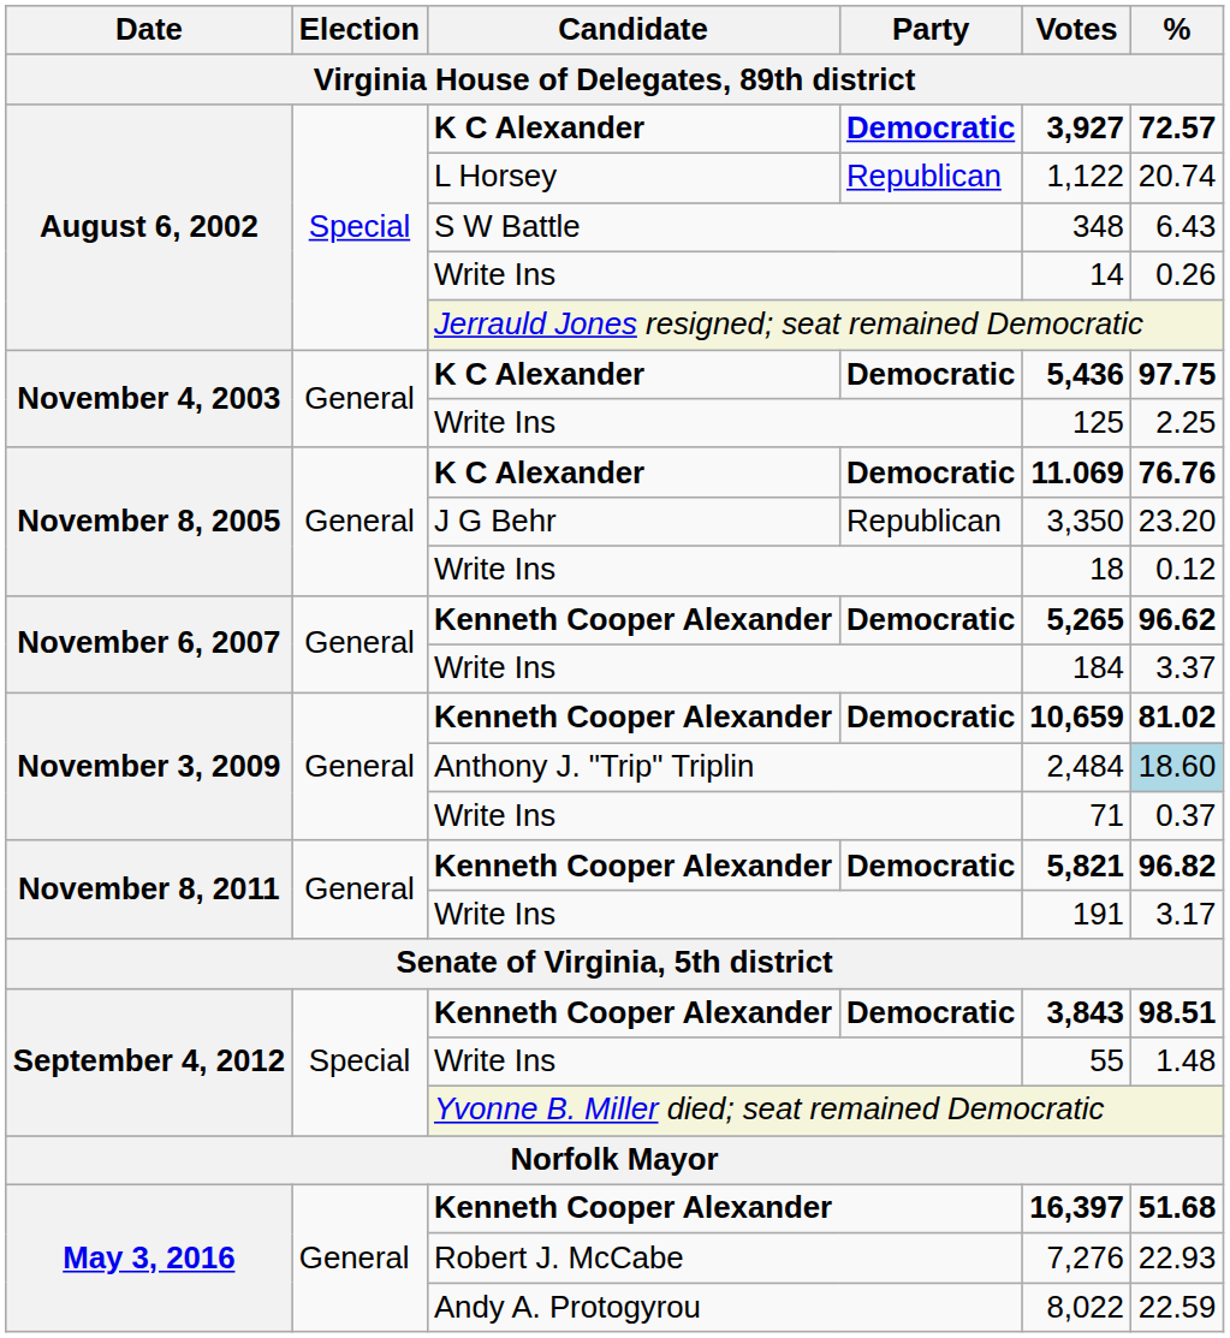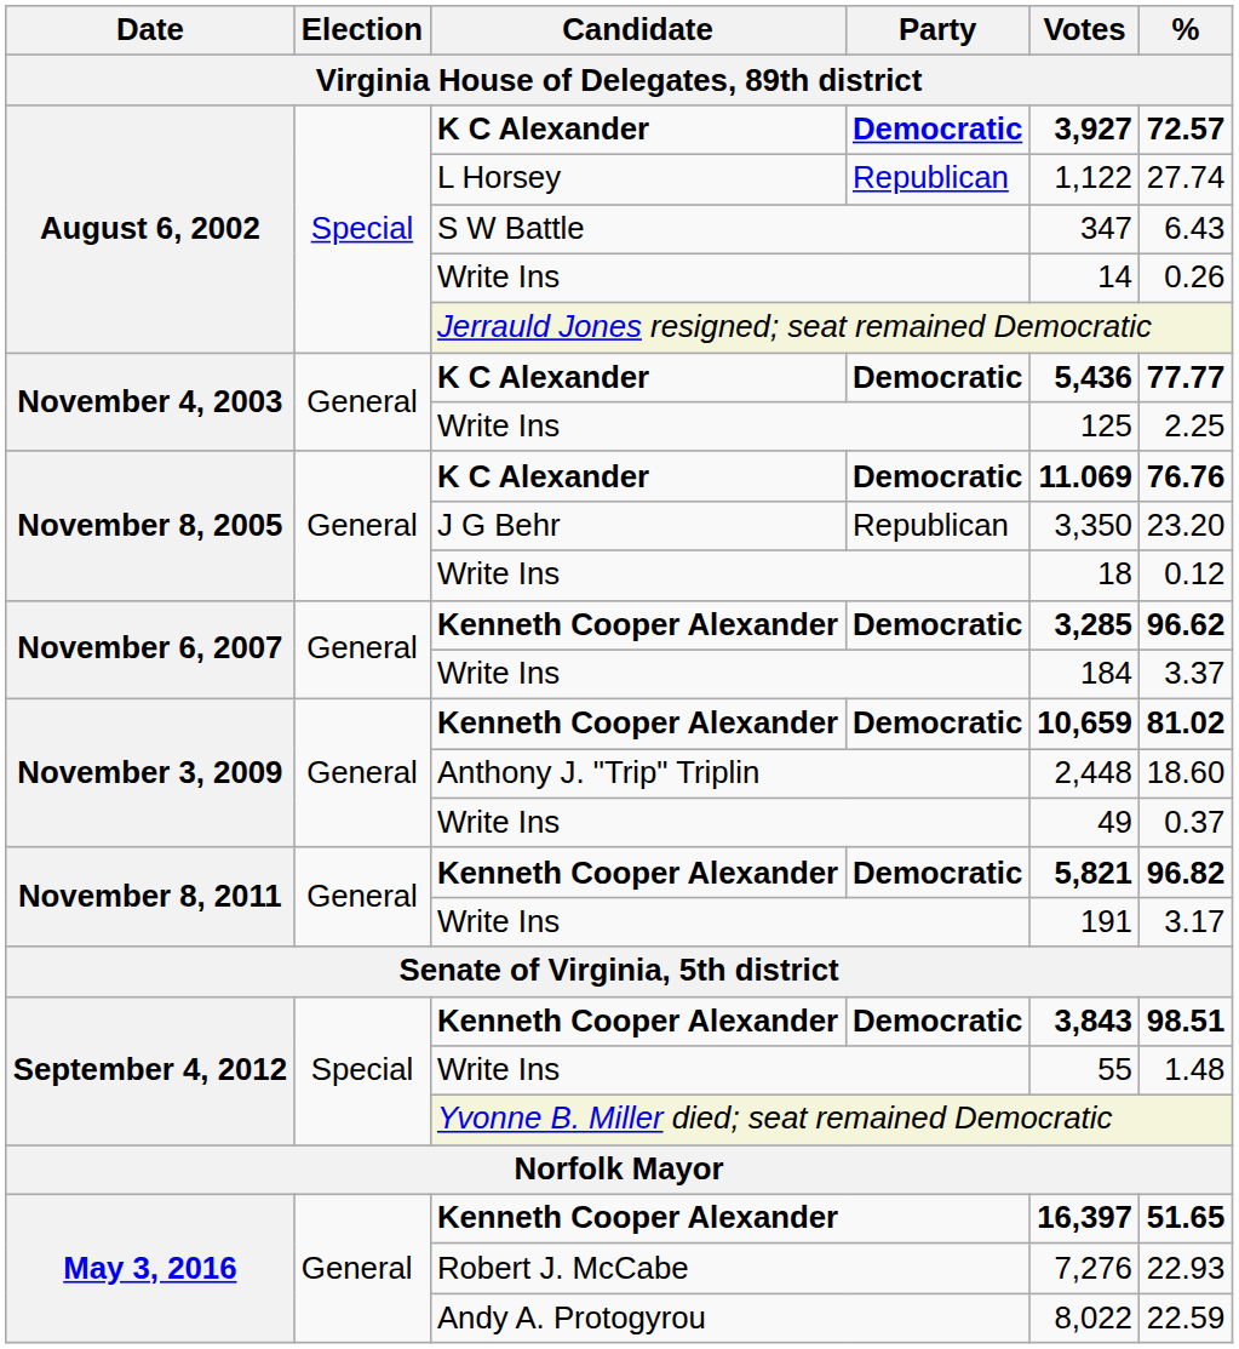 <table class="wikitable">
 <tr>
 <th>Date</th>
 <th>Election</th>
 <th>Candidate</th>
 <th>Party</th>
 <th>Votes</th>
 <th>%</th>
 </tr>
 <tr>
 <th colspan="6">Virginia House of Delegates, 89th district</th>
 </tr>
 <tr>
 <th rowspan="5">August 6, 2002</th>
 <td rowspan="5" align="center"><a href='#'>Special</a></td>
 <td><strong>K C Alexander</strong></td>
 <td><strong><a href='#'>Democratic</a></strong></td>
 <td align="right"><strong>3,927</strong></td>
 <td align="right"><strong>72.57</strong></td>
 </tr>
 <tr>
 <td>L Horsey</td>
 <td><a href='#'>Republican</a></td>
 <td align="right">1,122</td>
-<td align="right">20.74</td>
+<td align="right">27.74</td>
 </tr>
 <tr>
 <td colspan="2">S W Battle</td>
-<td align="right">348</td>
+<td align="right">347</td>
 <td align="right">6.43</td>
 </tr>
 <tr>
 <td colspan="2">Write Ins</td>
 <td align="right">14</td>
 <td align="right">0.26</td>
 </tr>
 <tr>
 <td colspan="4" style="background:Beige"><em><a href='#'>Jerrauld Jones</a> resigned; seat remained Democratic</em></td>
 </tr>
 <tr>
 <th rowspan="2">November 4, 2003</th>
 <td rowspan="2" align="center">General</td>
 <td><strong>K C Alexander</strong></td>
 <td><strong>Democratic</strong></td>
 <td align="right"><strong>5,436</strong></td>
-<td align="right"><strong>97.75</strong></td>
+<td align="right"><strong>77.77</strong></td>
 </tr>
 <tr>
 <td colspan="2">Write Ins</td>
 <td align="right">125</td>
 <td align="right">2.25</td>
 </tr>
 <tr>
 <th rowspan="3">November 8, 2005</th>
 <td rowspan="3" align="center">General</td>
 <td><strong>K C Alexander</strong></td>
 <td><strong>Democratic</strong></td>
 <td align="right"><strong>11.069</strong></td>
 <td align="right"><strong>76.76</strong></td>
 </tr>
 <tr>
 <td>J G Behr</td>
 <td>Republican</td>
 <td align="right">3,350</td>
 <td align="right">23.20</td>
 </tr>
 <tr>
 <td colspan="2">Write Ins</td>
 <td align="right">18</td>
 <td align="right">0.12</td>
 </tr>
 <tr>
 <th rowspan="2">November 6, 2007</th>
 <td rowspan="2" align="center">General</td>
 <td><strong>Kenneth Cooper Alexander</strong></td>
 <td><strong>Democratic</strong></td>
-<td align="right"><strong>5,265</strong></td>
+<td align="right"><strong>3,285</strong></td>
 <td align="right"><strong>96.62</strong></td>
 </tr>
 <tr>
 <td colspan="2">Write Ins</td>
 <td align="right">184</td>
 <td align="right">3.37</td>
 </tr>
 <tr>
 <th rowspan="3">November 3, 2009</th>
 <td rowspan="3" align="center">General</td>
 <td><strong>Kenneth Cooper Alexander</strong></td>
 <td><strong>Democratic</strong></td>
 <td align="right"><strong>10,659</strong></td>
 <td align="right"><strong>81.02</strong></td>
 </tr>
 <tr>
 <td colspan="2">Anthony J. "Trip" Triplin</td>
-<td align="right">2,484</td>
-<td align="right" style="background: lightblue;">18.60</td>
+<td align="right">2,448</td>
+<td align="right">18.60</td>
 </tr>
 <tr>
 <td colspan="2">Write Ins</td>
-<td align="right">71</td>
+<td align="right">49</td>
 <td align="right">0.37</td>
 </tr>
 <tr>
 <th rowspan="2">November 8, 2011</th>
 <td rowspan="2" align="center">General</td>
 <td><strong>Kenneth Cooper Alexander</strong></td>
 <td><strong>Democratic</strong></td>
 <td align="right"><strong>5,821</strong></td>
 <td align="right"><strong>96.82</strong></td>
 </tr>
 <tr>
 <td colspan="2">Write Ins</td>
 <td align="right">191</td>
 <td align="right">3.17</td>
 </tr>
 <tr>
 <th colspan="6">Senate of Virginia, 5th district</th>
 </tr>
 <tr>
 <th rowspan="3">September 4, 2012</th>
 <td rowspan="3" align="center">Special</td>
 <td><strong>Kenneth Cooper Alexander</strong></td>
 <td><strong>Democratic</strong></td>
 <td align="right"><strong>3,843</strong></td>
 <td align="right"><strong>98.51</strong></td>
 </tr>
 <tr>
 <td colspan="2">Write Ins</td>
 <td align="right">55</td>
 <td align="right">1.48</td>
 </tr>
 <tr>
 <td colspan="4" style="background:Beige"><em><a href='#'>Yvonne B. Miller</a> died; seat remained Democratic</em></td>
 </tr>
 <tr>
 <th colspan="6">Norfolk Mayor</th>
 </tr>
 <tr>
 <th rowspan="7"><a href='#'>May 3, 2016</a></th>
 <td rowspan="3">General</td>
 <td colspan="2"><strong>Kenneth Cooper Alexander</strong></td>
 <td align="right"><strong>16,397</strong></td>
-<td align="right"><strong>51.68</strong></td>
+<td align="right"><strong>51.65</strong></td>
 </tr>
 <tr>
 <td colspan="2">Robert J. McCabe</td>
 <td align="right">7,276</td>
 <td align="right">22.93</td>
 </tr>
 <tr>
 <td colspan="2">Andy A. Protogyrou</td>
 <td align="right">8,022</td>
 <td align="right">22.59</td>
 </tr>
 </table>
